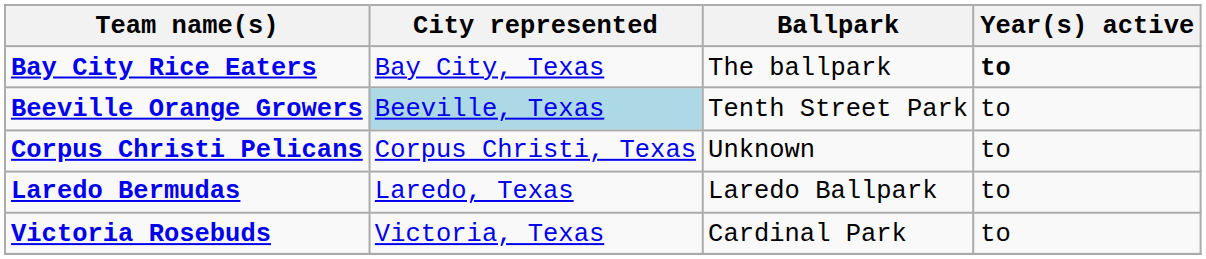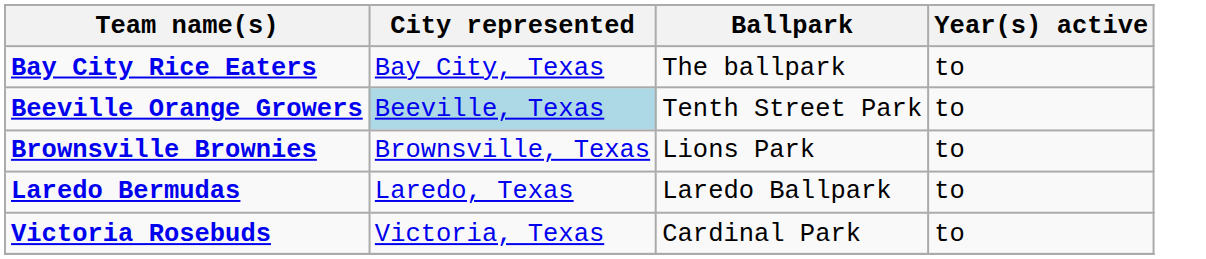 <table class="wikitable">
 <tr>
 <th>Team name(s)</th>
 <th>City represented</th>
 <th>Ballpark</th>
 <th>Year(s) active</th>
 </tr>
 <tr>
 <td><strong><a href='#'>Bay City Rice Eaters</a></strong></td>
 <td><a href='#'>Bay City, Texas</a></td>
 <td>The ballpark</td>
-<td><strong> to </strong></td>
+<td> to </td>
 </tr>
 <tr>
 <td><strong><a href='#'>Beeville Orange Growers</a></strong></td>
 <td style="background: lightblue;"><a href='#'>Beeville, Texas</a></td>
 <td>Tenth Street Park</td>
 <td> to </td>
 </tr>
 <tr>
-<td><strong><a href='#'>Corpus Christi Pelicans</a></strong></td>
-<td><a href='#'>Corpus Christi, Texas</a></td>
-<td>Unknown</td>
+<td><strong><a href='#'>Brownsville Brownies</a></strong></td>
+<td><a href='#'>Brownsville, Texas</a></td>
+<td>Lions Park</td>
 <td> to </td>
 </tr>
 <tr>
 <td><strong><a href='#'>Laredo Bermudas</a></strong></td>
 <td><a href='#'>Laredo, Texas</a></td>
 <td>Laredo Ballpark</td>
 <td> to </td>
 </tr>
 <tr>
 <td><strong><a href='#'>Victoria Rosebuds</a></strong></td>
 <td><a href='#'>Victoria, Texas</a></td>
 <td>Cardinal Park</td>
 <td> to </td>
 </tr>
 <tr>
 </tr>
 </table>
